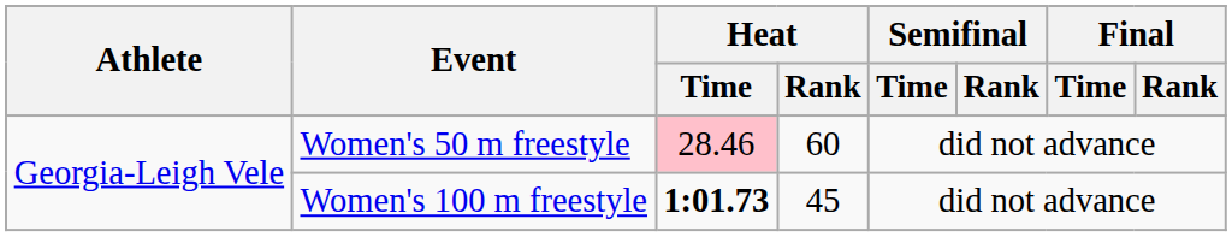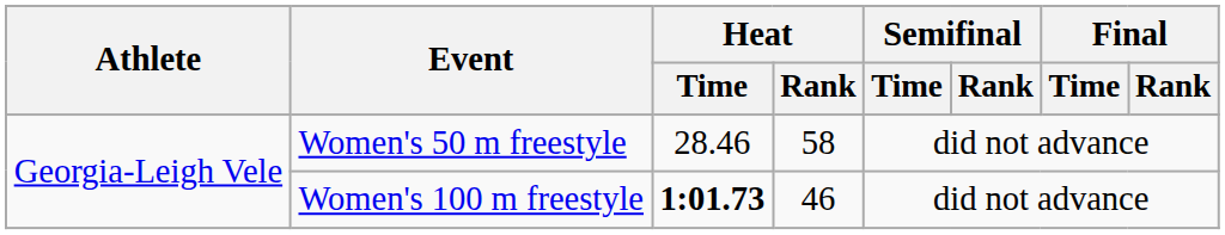 <table class=wikitable style="font-size:90%; text-align:center">
 <tr>
 <th rowspan="2">Athlete</th>
 <th rowspan="2">Event</th>
 <th colspan="2">Heat</th>
 <th colspan="2">Semifinal</th>
 <th colspan="2">Final</th>
 </tr>
 <tr style="font-size:95%">
 <th>Time</th>
 <th>Rank</th>
 <th>Time</th>
 <th>Rank</th>
 <th>Time</th>
 <th>Rank</th>
 </tr>
 <tr>
 <td align=left rowspan=2><a href='#'>Georgia-Leigh Vele</a></td>
 <td align=left><a href='#'>Women's 50 m freestyle</a></td>
-<td style="background: pink;">28.46</td>
-<td>60</td>
+<td>28.46</td>
+<td>58</td>
 <td colspan=4>did not advance</td>
 </tr>
 <tr>
 <td align=left><a href='#'>Women's 100 m freestyle</a></td>
 <td><strong>1:01.73</strong></td>
-<td>45</td>
+<td>46</td>
 <td colspan=4>did not advance</td>
 </tr>
 </table>
